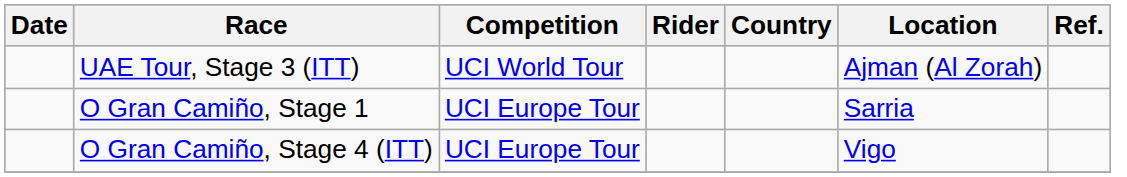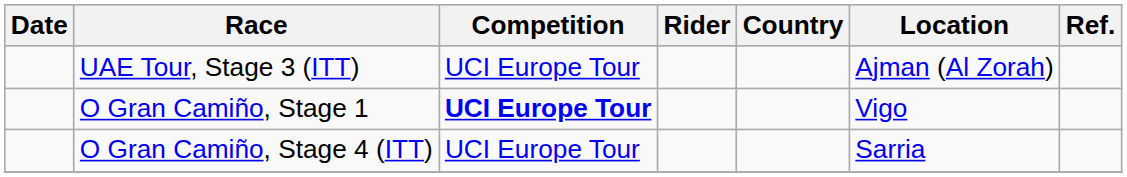 <table class="wikitable sortable">
 <tr>
 <th>Date</th>
 <th>Race</th>
 <th>Competition</th>
 <th>Rider</th>
 <th>Country</th>
 <th>Location</th>
 <th class="unsortable">Ref.</th>
 </tr>
 <tr>
 <td></td>
 <td><a href='#'>UAE Tour</a>, Stage 3 (<a href='#'>ITT</a>)</td>
-<td><a href='#'>UCI World Tour</a></td>
+<td><a href='#'>UCI Europe Tour</a></td>
 <td></td>
 <td></td>
 <td><a href='#'>Ajman</a> (<a href='#'>Al Zorah</a>)</td>
 <td align="center"></td>
 </tr>
 <tr>
 <td></td>
 <td><a href='#'>O Gran Camiño</a>, Stage 1</td>
-<td><a href='#'>UCI Europe Tour</a></td>
+<td><strong><a href='#'>UCI Europe Tour</a></strong></td>
 <td></td>
 <td></td>
-<td><a href='#'>Sarria</a></td>
+<td><a href='#'>Vigo</a></td>
 <td align="center"></td>
 </tr>
 <tr>
 <td></td>
 <td><a href='#'>O Gran Camiño</a>, Stage 4 (<a href='#'>ITT</a>)</td>
 <td><a href='#'>UCI Europe Tour</a></td>
 <td></td>
 <td></td>
-<td><a href='#'>Vigo</a></td>
+<td><a href='#'>Sarria</a></td>
 <td align="center"></td>
 </tr>
 <tr>
 </tr>
 </table>
